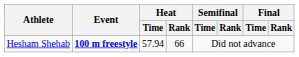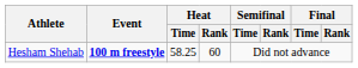 <table class=wikitable style="font-size:90%">
 <tr>
 <th rowspan="2">Athlete</th>
 <th rowspan="2">Event</th>
 <th colspan="2">Heat</th>
 <th colspan="2">Semifinal</th>
 <th colspan="2">Final</th>
 </tr>
 <tr style="font-size:95%">
 <th>Time</th>
 <th>Rank</th>
 <th>Time</th>
 <th>Rank</th>
 <th>Time</th>
 <th>Rank</th>
 </tr>
 <tr align=center>
 <td align=left><a href='#'>Hesham Shehab</a></td>
 <td align=left><strong><a href='#'>100 m freestyle</a></strong></td>
-<td>57.94</td>
-<td>66</td>
+<td>58.25</td>
+<td>60</td>
 <td colspan=4>Did not advance</td>
 </tr>
 </table>
